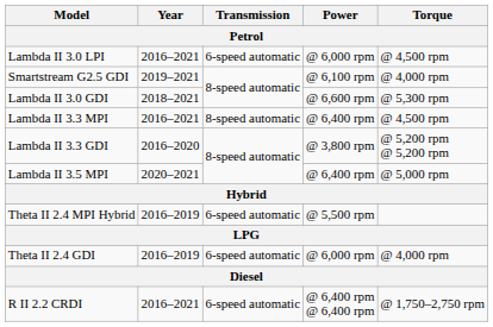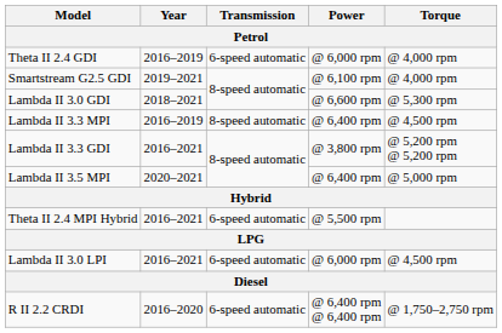 <table class="wikitable">
 <tr>
 <th>Model</th>
 <th>Year</th>
 <th>Transmission</th>
 <th>Power</th>
 <th>Torque</th>
 </tr>
 <tr>
 <th colspan=5>Petrol</th>
 </tr>
 <tr>
-<td>Lambda II 3.0 LPI</td>
-<td>2016–2021</td>
+<td>Theta II 2.4 GDI</td>
+<td>2016–2019</td>
 <td>6-speed automatic</td>
 <td> @ 6,000 rpm</td>
-<td> @ 4,500 rpm</td>
+<td> @ 4,000 rpm</td>
 </tr>
 <tr>
 <td>Smartstream G2.5 GDI</td>
 <td>2019–2021</td>
 <td rowspan=2>8-speed automatic</td>
 <td> @ 6,100 rpm</td>
 <td> @ 4,000 rpm</td>
 </tr>
 <tr>
 <td>Lambda II 3.0 GDI</td>
 <td>2018–2021</td>
 <td> @ 6,600 rpm</td>
 <td> @ 5,300 rpm</td>
 </tr>
 <tr>
 <td>Lambda II 3.3 MPI</td>
-<td>2016–2021</td>
+<td>2016–2019</td>
 <td>8-speed automatic</td>
 <td> @ 6,400 rpm</td>
 <td> @ 4,500 rpm</td>
 </tr>
 <tr>
 <td>Lambda II 3.3 GDI</td>
-<td>2016–2020</td>
+<td>2016–2021</td>
 <td rowspan=2>8-speed automatic</td>
 <td> @ 3,800 rpm</td>
 <td> @ 5,200 rpm<br> @ 5,200 rpm</td>
 </tr>
 <tr>
 <td>Lambda II 3.5 MPI</td>
 <td>2020–2021</td>
 <td> @ 6,400 rpm</td>
 <td> @ 5,000 rpm</td>
 </tr>
 <tr>
 <th colspan=5>Hybrid</th>
 </tr>
 <tr>
 <td>Theta II 2.4 MPI Hybrid</td>
-<td>2016–2019</td>
+<td>2016–2021</td>
 <td>6-speed automatic</td>
 <td> @ 5,500 rpm</td>
 <td></td>
 </tr>
 <tr>
 <th colspan=5>LPG</th>
 </tr>
 <tr>
-<td>Theta II 2.4 GDI</td>
-<td>2016–2019</td>
+<td>Lambda II 3.0 LPI</td>
+<td>2016–2021</td>
 <td>6-speed automatic</td>
 <td> @ 6,000 rpm</td>
-<td> @ 4,000 rpm</td>
+<td> @ 4,500 rpm</td>
 </tr>
 <tr>
 <th colspan=5>Diesel</th>
 </tr>
 <tr>
 <td>R II 2.2 CRDI</td>
-<td>2016–2021</td>
+<td>2016–2020</td>
 <td>6-speed automatic</td>
 <td> @ 6,400 rpm<br> @ 6,400 rpm</td>
 <td> @ 1,750–2,750 rpm</td>
 </tr>
 </table>
